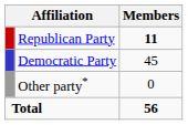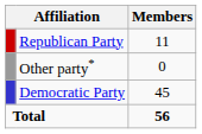 <table class=wikitable>
 <tr>
 <th colspan=2 align=center valign=bottom>Affiliation</th>
 <th valign=bottom>Members</th>
 </tr>
 <tr>
 <td bgcolor="#CC0000"> </td>
 <td><a href='#'>Republican Party</a></td>
-<td align=center><strong>11</strong></td>
+<td align=center>11</td>
+</tr>
+<tr>
+<td bgcolor="#999999"> </td>
+<td>Other party<sup>*</sup></td>
+<td align=center>0</td>
 </tr>
 <tr>
 <td bgcolor="#3333CC"> </td>
 <td><a href='#'>Democratic Party</a></td>
 <td align=center>45</td>
 </tr>
 <tr>
-<td bgcolor="#999999"> </td>
-<td>Other party<sup>*</sup></td>
-<td align=center>0</td>
-</tr>
-<tr>
 <td colspan=2> <strong>Total</strong></td>
 <td align=center><strong>56</strong></td>
 </tr>
 </table>
